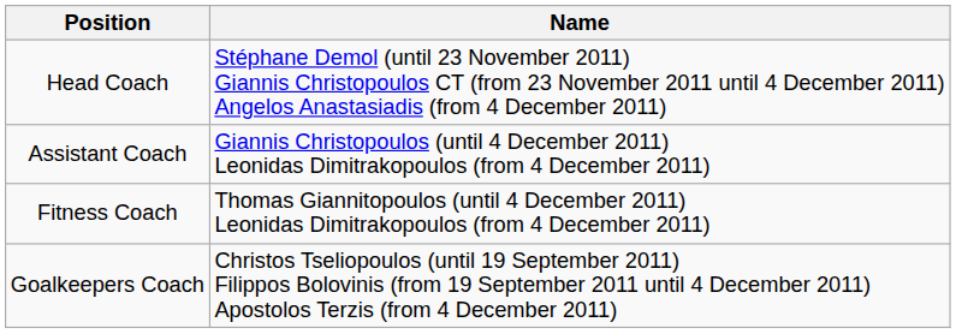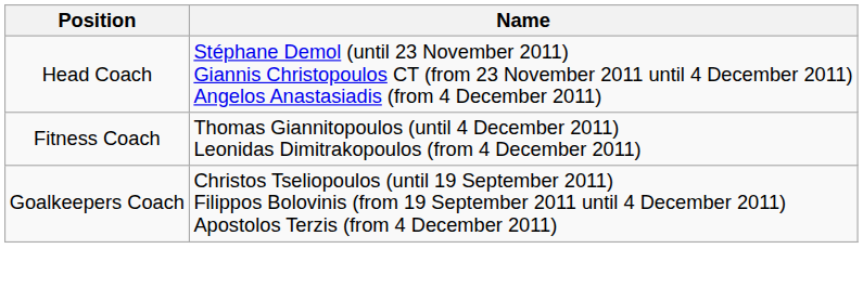 <table class="wikitable" style="text-align: center;">
 <tr>
 <th>Position</th>
 <th>Name</th>
 </tr>
 <tr>
 <td>Head Coach</td>
 <td style="text-align:left;"><a href='#'>Stéphane Demol</a> (until 23 November 2011)<br><a href='#'>Giannis Christopoulos</a> CT (from 23 November 2011 until 4 December 2011)<br><a href='#'>Angelos Anastasiadis</a> (from 4 December 2011)</td>
 </tr>
 <tr>
-<td>Assistant Coach</td>
-<td style="text-align:left;"><a href='#'>Giannis Christopoulos</a> (until 4 December 2011)<br>Leonidas Dimitrakopoulos (from 4 December 2011)</td>
-</tr>
-<tr>
 <td>Fitness Coach</td>
 <td style="text-align:left;">Thomas Giannitopoulos (until 4 December 2011)<br>Leonidas Dimitrakopoulos (from 4 December 2011)</td>
 </tr>
 <tr>
 <td>Goalkeepers Coach</td>
 <td style="text-align:left;">Christos Tseliopoulos (until 19 September 2011)<br>Filippos Bolovinis (from 19 September 2011 until 4 December 2011)<br>Apostolos Terzis (from 4 December 2011)</td>
 </tr>
 </table>
